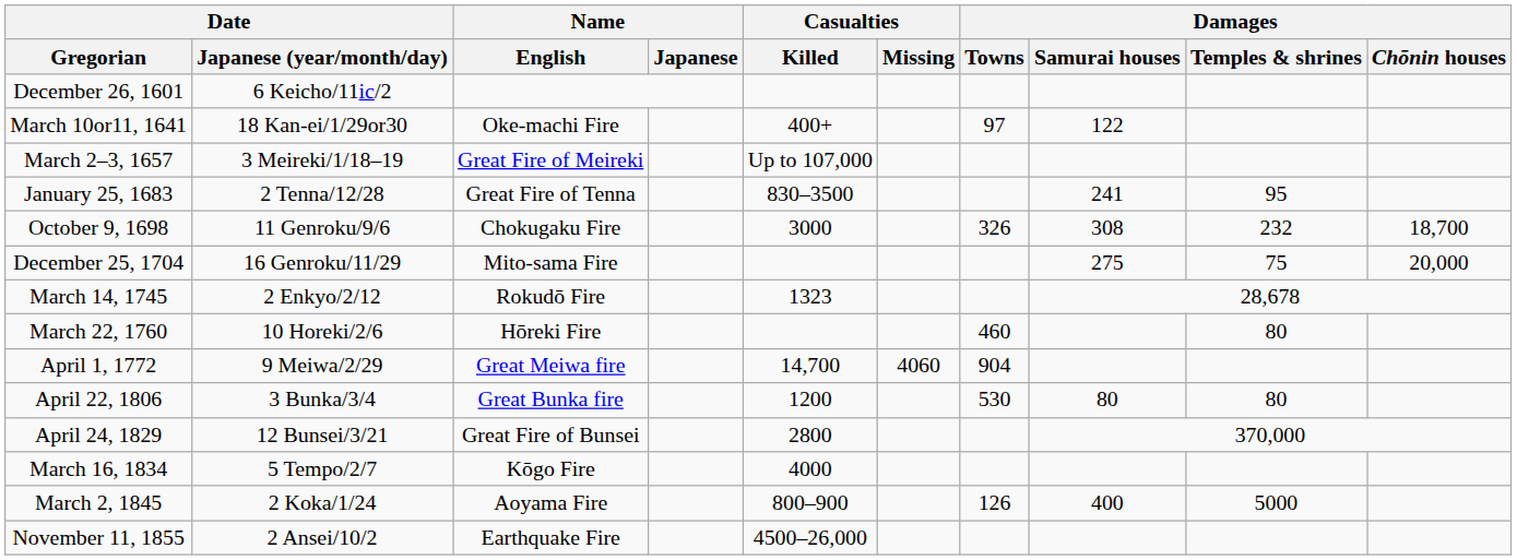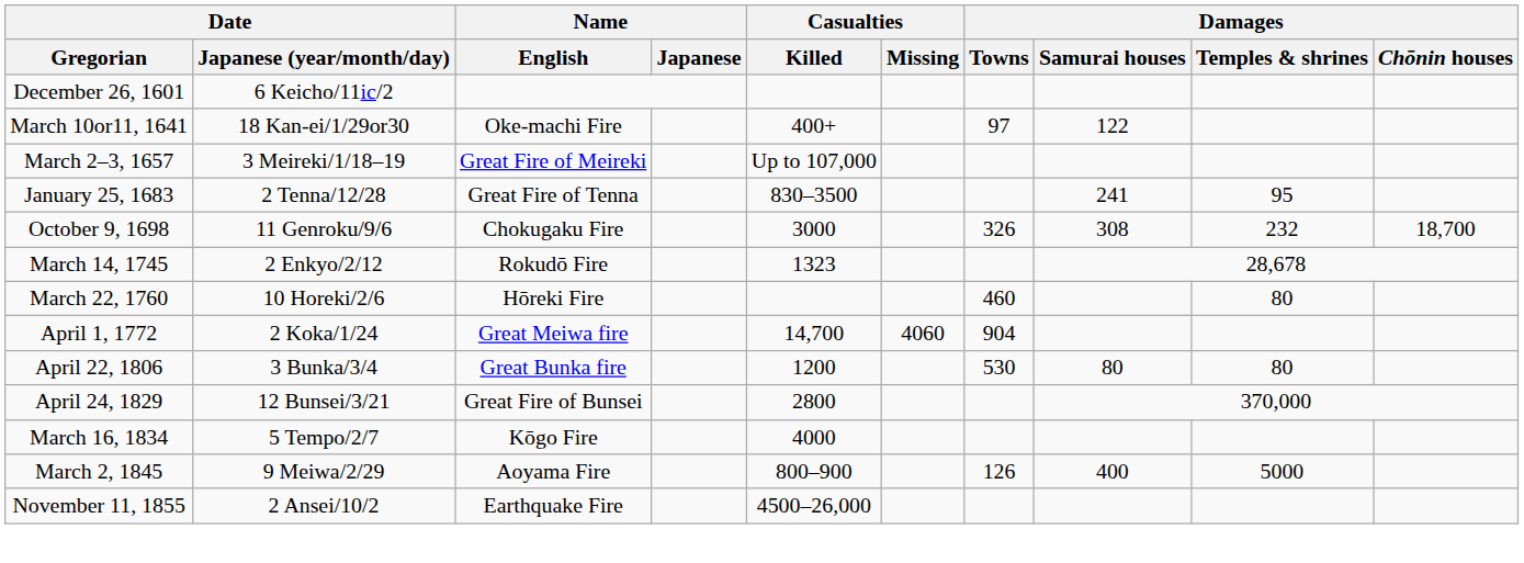 <table class="wikitable" style="text-align: center">
 <tr>
 <th colspan="2">Date</th>
 <th colspan="2">Name</th>
 <th colspan="2">Casualties</th>
 <th colspan="4">Damages</th>
 </tr>
 <tr>
 <th>Gregorian</th>
 <th>Japanese (year/month/day)</th>
 <th>English</th>
 <th>Japanese</th>
 <th>Killed</th>
 <th>Missing</th>
 <th>Towns</th>
 <th>Samurai houses</th>
 <th>Temples & shrines</th>
 <th><em>Chōnin</em> houses</th>
 </tr>
 <tr>
 <td>December 26, 1601</td>
 <td>6 Keicho/11<a href='#'>ic</a>/2</td>
 <td colspan="2"></td>
 <td></td>
 <td></td>
 <td></td>
 <td></td>
 <td></td>
 <td></td>
 </tr>
 <tr>
 <td>March 10or11, 1641</td>
 <td>18 Kan-ei/1/29or30</td>
 <td>Oke-machi Fire</td>
 <td></td>
 <td>400+</td>
 <td></td>
 <td>97</td>
 <td>122</td>
 <td></td>
 <td></td>
 </tr>
 <tr>
 <td>March 2–3, 1657</td>
 <td>3 Meireki/1/18–19</td>
 <td><a href='#'>Great Fire of Meireki</a></td>
 <td></td>
 <td>Up to 107,000</td>
 <td></td>
 <td></td>
 <td></td>
 <td></td>
 <td></td>
 </tr>
 <tr>
 <td>January 25, 1683</td>
 <td>2 Tenna/12/28</td>
 <td>Great Fire of Tenna</td>
 <td></td>
 <td>830–3500</td>
 <td></td>
 <td></td>
 <td>241</td>
 <td>95</td>
 <td></td>
 </tr>
 <tr>
 <td>October 9, 1698</td>
 <td>11 Genroku/9/6</td>
 <td>Chokugaku Fire</td>
 <td></td>
 <td>3000</td>
 <td></td>
 <td>326</td>
 <td>308</td>
 <td>232</td>
 <td>18,700</td>
 </tr>
 <tr>
-<td>December 25, 1704</td>
-<td>16 Genroku/11/29</td>
-<td>Mito-sama Fire</td>
-<td></td>
-<td></td>
-<td></td>
-<td></td>
-<td>275</td>
-<td>75</td>
-<td>20,000</td>
-</tr>
-<tr>
 <td>March 14, 1745</td>
 <td>2 Enkyo/2/12</td>
 <td>Rokudō Fire</td>
 <td></td>
 <td>1323</td>
 <td></td>
 <td></td>
 <td colspan="3">28,678</td>
 </tr>
 <tr>
 <td>March 22, 1760</td>
 <td>10 Horeki/2/6</td>
 <td>Hōreki Fire</td>
 <td></td>
 <td></td>
 <td></td>
 <td>460</td>
 <td></td>
 <td>80</td>
 <td></td>
 </tr>
 <tr>
 <td>April 1, 1772</td>
-<td>9 Meiwa/2/29</td>
+<td>2 Koka/1/24</td>
 <td><a href='#'>Great Meiwa fire</a></td>
 <td></td>
 <td>14,700</td>
 <td>4060</td>
 <td>904</td>
 <td></td>
 <td></td>
 <td></td>
 </tr>
 <tr>
 <td>April 22, 1806</td>
 <td>3 Bunka/3/4</td>
 <td><a href='#'>Great Bunka fire</a></td>
 <td></td>
 <td>1200</td>
 <td></td>
 <td>530</td>
 <td>80</td>
 <td>80</td>
 <td></td>
 </tr>
 <tr>
 <td>April 24, 1829</td>
 <td>12 Bunsei/3/21</td>
 <td>Great Fire of Bunsei</td>
 <td></td>
 <td>2800</td>
 <td></td>
 <td></td>
 <td colspan="3">370,000</td>
 </tr>
 <tr>
 <td>March 16, 1834</td>
 <td>5 Tempo/2/7</td>
 <td>Kōgo Fire</td>
 <td></td>
 <td>4000</td>
 <td></td>
 <td></td>
 <td></td>
 <td></td>
 <td></td>
 </tr>
 <tr>
 <td>March 2, 1845</td>
-<td>2 Koka/1/24</td>
+<td>9 Meiwa/2/29</td>
 <td>Aoyama Fire</td>
 <td></td>
 <td>800–900</td>
 <td></td>
 <td>126</td>
 <td>400</td>
 <td>5000</td>
 <td></td>
 </tr>
 <tr>
 <td>November 11, 1855</td>
 <td>2 Ansei/10/2</td>
 <td>Earthquake Fire</td>
 <td></td>
 <td>4500–26,000</td>
 <td></td>
 <td></td>
 <td></td>
 <td></td>
 <td></td>
 </tr>
 </table>
